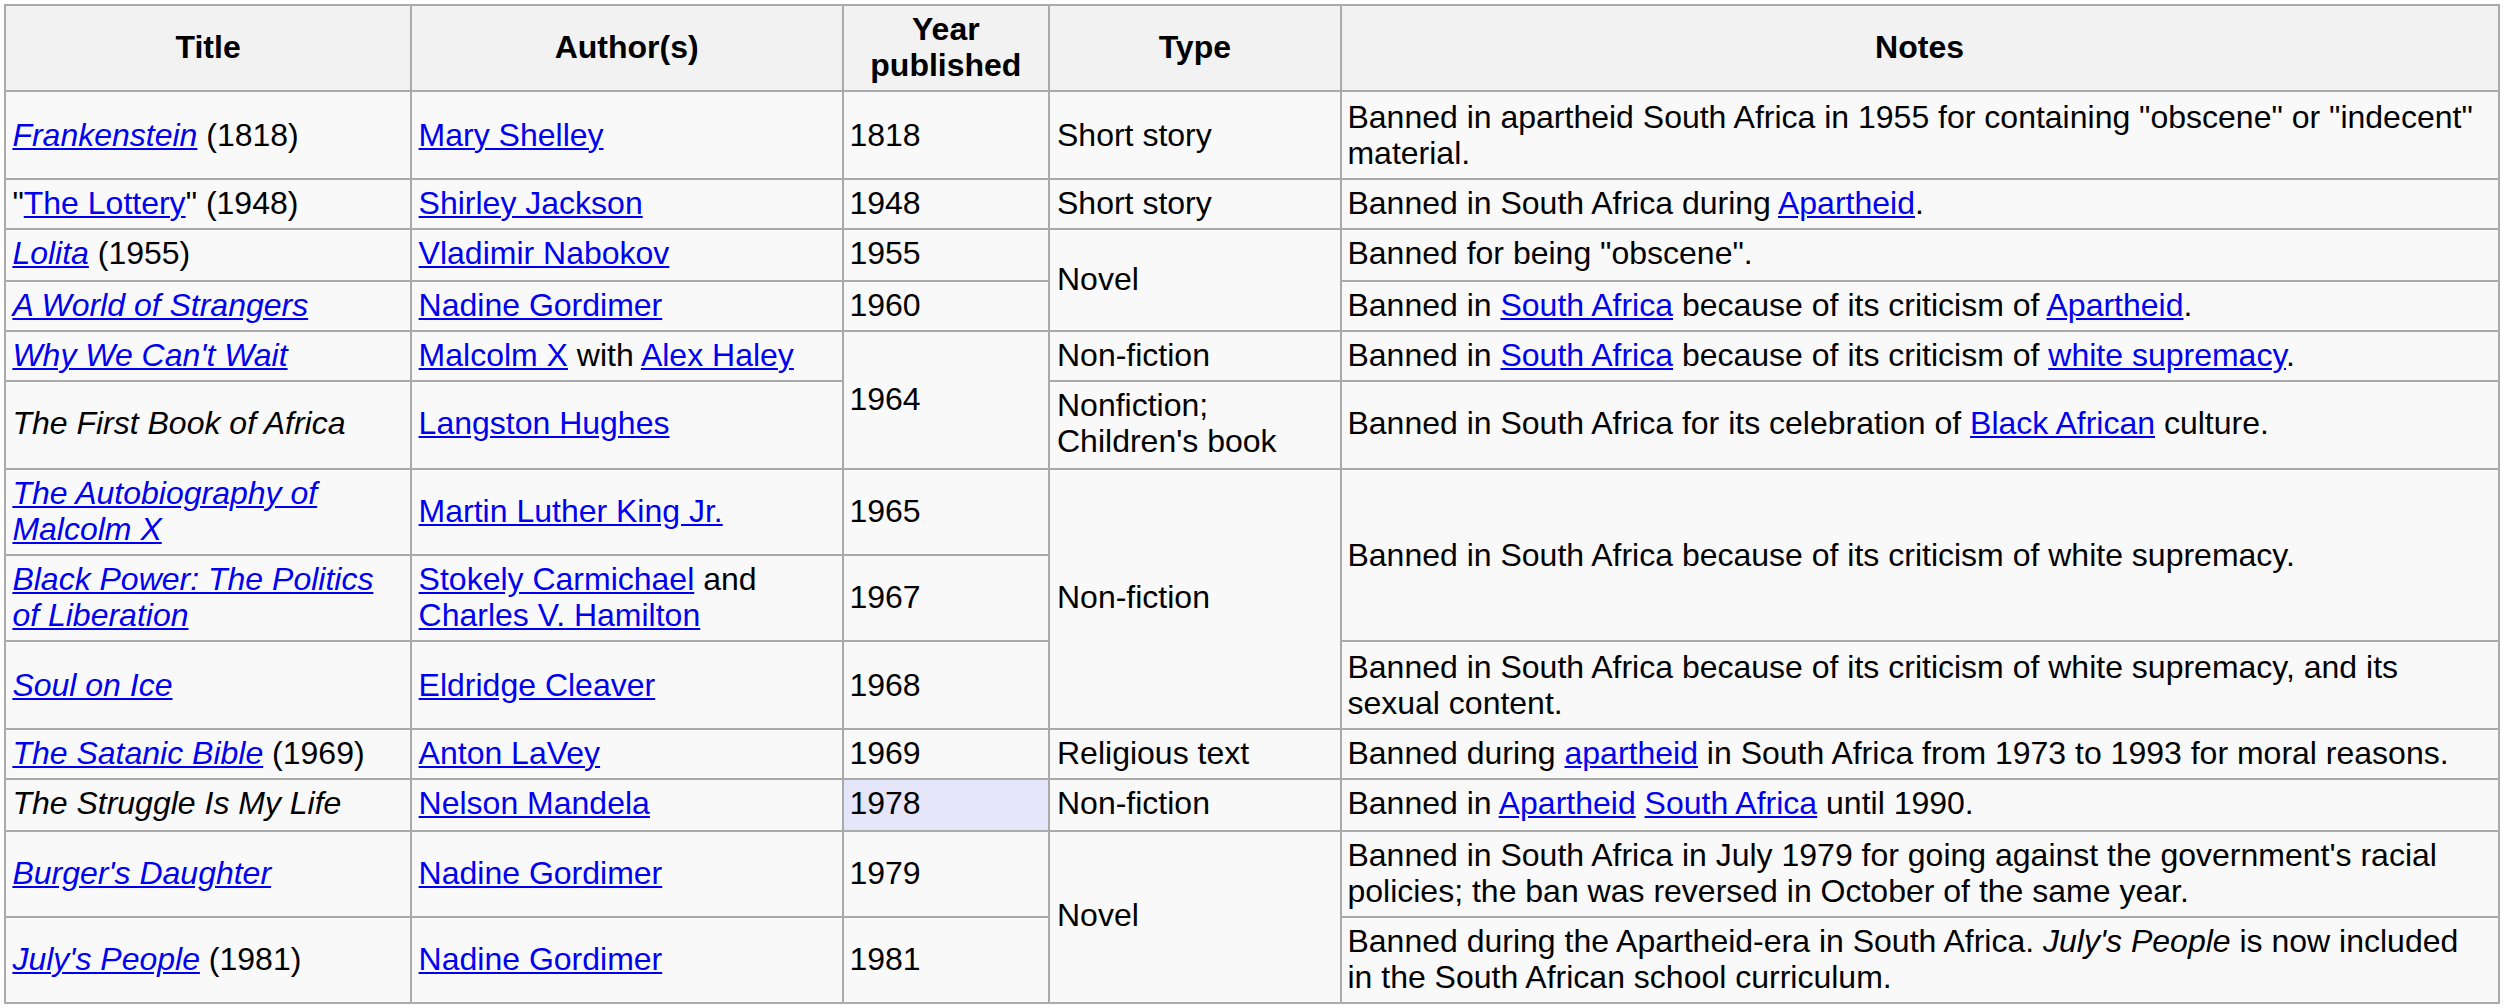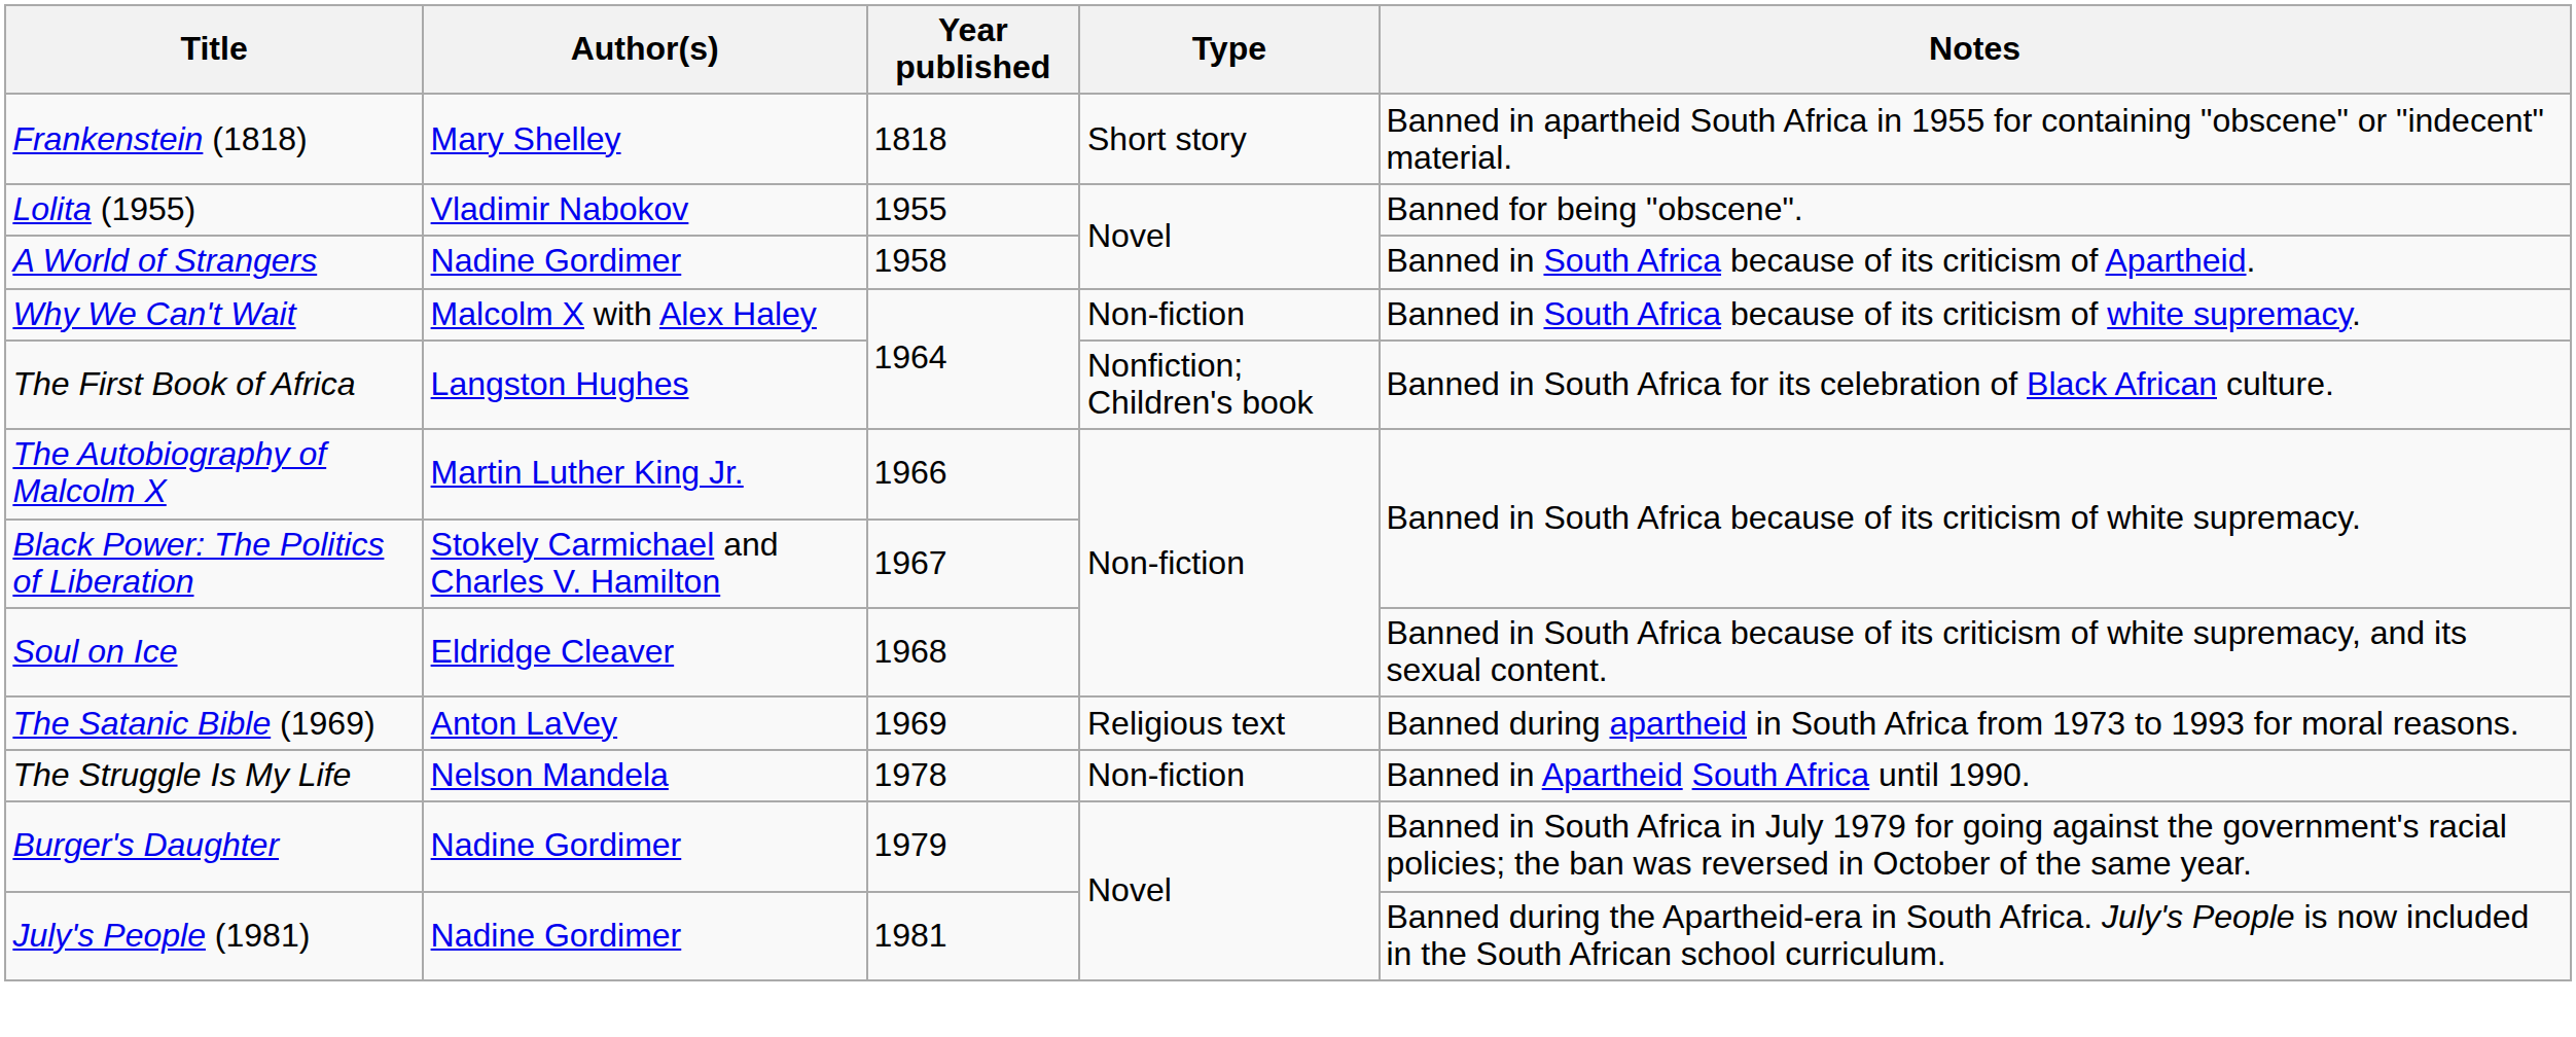 <table class="wikitable sortable sticky-header">
 <tr>
 <th>Title</th>
 <th>Author(s)</th>
 <th>Year published</th>
 <th>Type</th>
 <th class="unsortable">Notes</th>
 </tr>
 <tr>
 <td><em><a href='#'>Frankenstein</a></em> (1818)</td>
 <td><a href='#'>Mary Shelley</a></td>
 <td>1818</td>
 <td>Short story</td>
 <td>Banned in apartheid South Africa in 1955 for containing "obscene" or "indecent" material.</td>
 </tr>
 <tr>
-<td>"<a href='#'>The Lottery</a>" (1948)</td>
-<td><a href='#'>Shirley Jackson</a></td>
-<td>1948</td>
-<td>Short story</td>
-<td>Banned in South Africa during <a href='#'>Apartheid</a>.</td>
-</tr>
-<tr>
 <td><em><a href='#'>Lolita</a></em> (1955)</td>
 <td><a href='#'>Vladimir Nabokov</a></td>
 <td>1955</td>
 <td rowspan="2">Novel</td>
 <td>Banned for being "obscene".</td>
 </tr>
 <tr>
 <td><em><a href='#'>A World of Strangers</a></em></td>
 <td><a href='#'>Nadine Gordimer</a></td>
-<td>1960</td>
+<td>1958</td>
 <td>Banned in <a href='#'>South Africa</a> because of its criticism of <a href='#'>Apartheid</a>.</td>
 </tr>
 <tr>
 <td><em><a href='#'>Why We Can't Wait</a></em></td>
 <td><a href='#'>Malcolm X</a> with <a href='#'>Alex Haley</a></td>
 <td rowspan="2">1964</td>
 <td>Non-fiction</td>
 <td>Banned in <a href='#'>South Africa</a> because of its criticism of <a href='#'>white supremacy</a>.</td>
 </tr>
 <tr>
 <td><em>The First Book of Africa</em></td>
 <td><a href='#'>Langston Hughes</a></td>
 <td>Nonfiction; Children's book</td>
 <td>Banned in South Africa for its celebration of <a href='#'>Black African</a> culture.</td>
 </tr>
 <tr>
 <td><em><a href='#'>The Autobiography of Malcolm X</a></em></td>
 <td><a href='#'>Martin Luther King Jr.</a></td>
-<td>1965</td>
+<td>1966</td>
 <td rowspan="3">Non-fiction</td>
 <td rowspan="2">Banned in South Africa because of its criticism of white supremacy.</td>
 </tr>
 <tr>
 <td><em><a href='#'>Black Power: The Politics of Liberation</a></em></td>
 <td><a href='#'>Stokely Carmichael</a> and <a href='#'>Charles V. Hamilton</a></td>
 <td>1967</td>
 </tr>
 <tr>
 <td><em><a href='#'>Soul on Ice</a></em></td>
 <td><a href='#'>Eldridge Cleaver</a></td>
 <td>1968</td>
 <td>Banned in South Africa because of its criticism of white supremacy, and its sexual content.</td>
 </tr>
 <tr>
 <td><em><a href='#'>The Satanic Bible</a></em> (1969)</td>
 <td><a href='#'>Anton LaVey</a></td>
 <td>1969</td>
 <td>Religious text</td>
 <td>Banned during <a href='#'>apartheid</a> in South Africa from 1973 to 1993 for moral reasons.</td>
 </tr>
 <tr>
 <td><em>The Struggle Is My Life</em></td>
 <td><a href='#'>Nelson Mandela</a></td>
-<td style="background: lavender;">1978</td>
+<td>1978</td>
 <td>Non-fiction</td>
 <td>Banned in <a href='#'>Apartheid</a> <a href='#'>South Africa</a> until 1990.</td>
 </tr>
 <tr>
 <td><em><a href='#'>Burger's Daughter</a></em></td>
 <td><a href='#'>Nadine Gordimer</a></td>
 <td>1979</td>
 <td rowspan="2">Novel</td>
 <td>Banned in South Africa in July 1979 for going against the government's racial policies; the ban was reversed in October of the same year.</td>
 </tr>
 <tr>
 <td><em><a href='#'>July's People</a></em> (1981)</td>
 <td><a href='#'>Nadine Gordimer</a></td>
 <td>1981</td>
 <td>Banned during the Apartheid-era in South Africa. <em>July's People</em> is now included in the South African school curriculum.</td>
 </tr>
 </table>
